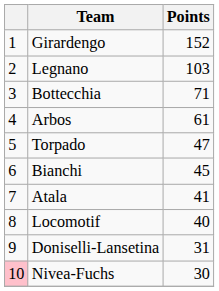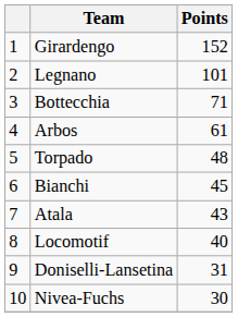 <table class="wikitable">
 <tr>
 <th></th>
 <th>Team</th>
 <th>Points</th>
 </tr>
 <tr>
 <td>1</td>
 <td>Girardengo</td>
 <td align="right">152</td>
 </tr>
 <tr>
 <td>2</td>
 <td>Legnano</td>
-<td align="right">103</td>
+<td align="right">101</td>
 </tr>
 <tr>
 <td>3</td>
 <td>Bottecchia</td>
 <td align="right">71</td>
 </tr>
 <tr>
 <td>4</td>
 <td>Arbos</td>
 <td align="right">61</td>
 </tr>
 <tr>
 <td>5</td>
 <td>Torpado</td>
-<td align="right">47</td>
+<td align="right">48</td>
 </tr>
 <tr>
 <td>6</td>
 <td>Bianchi</td>
 <td align="right">45</td>
 </tr>
 <tr>
 <td>7</td>
 <td>Atala</td>
-<td align="right">41</td>
+<td align="right">43</td>
 </tr>
 <tr>
 <td>8</td>
 <td>Locomotif</td>
 <td align="right">40</td>
 </tr>
 <tr>
 <td>9</td>
 <td>Doniselli-Lansetina</td>
 <td align="right">31</td>
 </tr>
 <tr>
-<td style="background: pink;">10</td>
+<td>10</td>
 <td>Nivea-Fuchs</td>
 <td align="right">30</td>
 </tr>
 <tr>
 </tr>
 </table>
